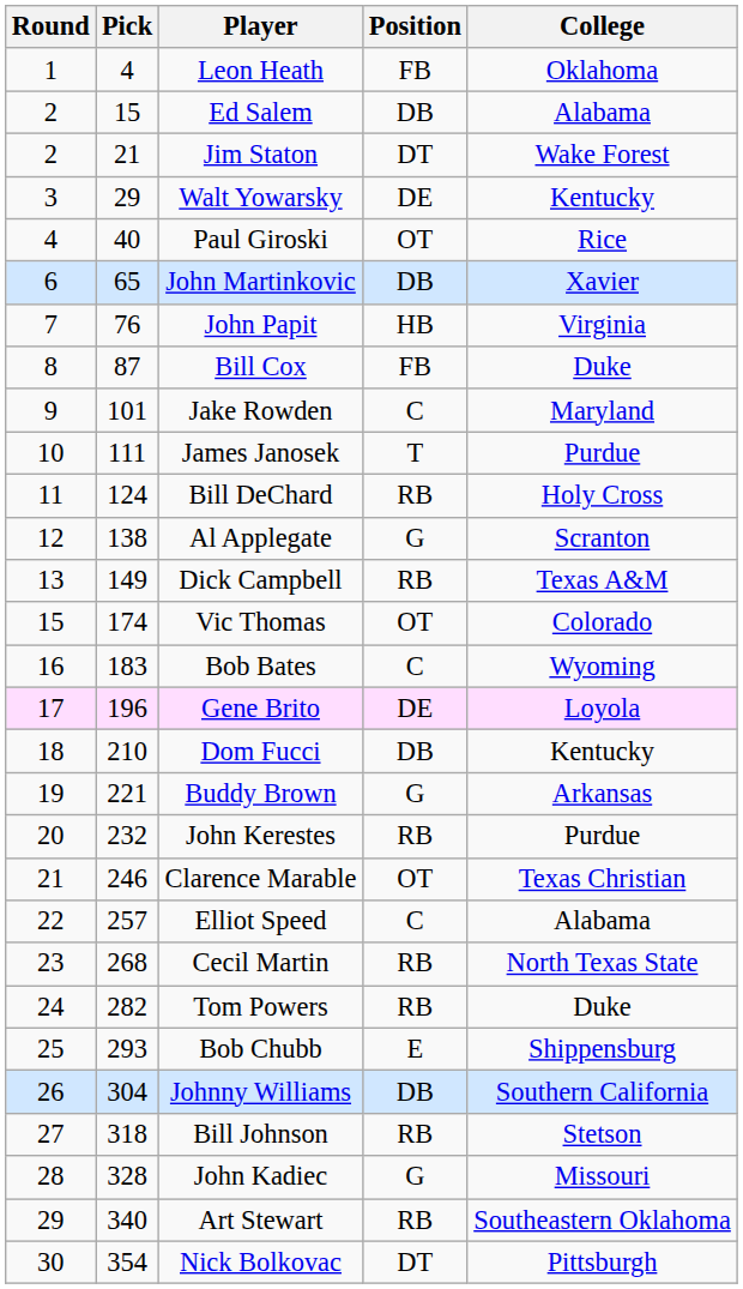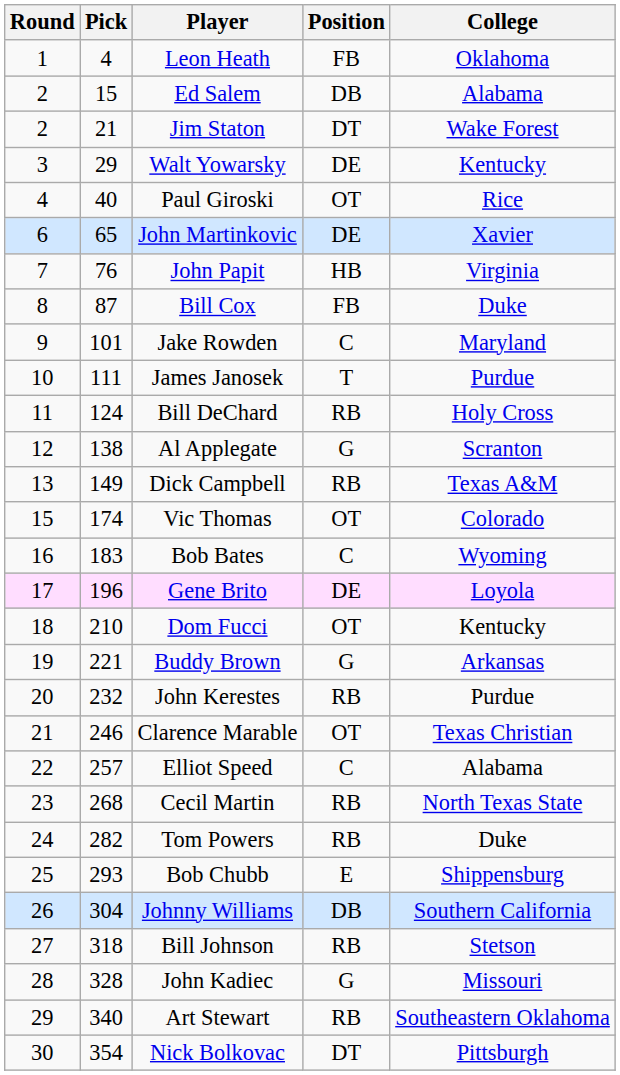 <table class="wikitable sortable sortable"  style="text-align:center;">
 <tr>
 <th>Round</th>
 <th>Pick</th>
 <th>Player</th>
 <th>Position</th>
 <th>College</th>
 </tr>
 <tr>
 <td>1</td>
 <td>4</td>
 <td><a href='#'>Leon Heath</a></td>
 <td>FB</td>
 <td><a href='#'>Oklahoma</a></td>
 </tr>
 <tr>
 <td>2</td>
 <td>15</td>
 <td><a href='#'>Ed Salem</a></td>
 <td>DB</td>
 <td><a href='#'>Alabama</a></td>
 </tr>
 <tr>
 <td>2</td>
 <td>21</td>
 <td><a href='#'>Jim Staton</a></td>
 <td>DT</td>
 <td><a href='#'>Wake Forest</a></td>
 </tr>
 <tr>
 <td>3</td>
 <td>29</td>
 <td><a href='#'>Walt Yowarsky</a></td>
 <td>DE</td>
 <td><a href='#'>Kentucky</a></td>
 </tr>
 <tr>
 <td>4</td>
 <td>40</td>
 <td>Paul Giroski</td>
 <td>OT</td>
 <td><a href='#'>Rice</a></td>
 </tr>
 <tr style="background:#d0e7ff;">
 <td>6</td>
 <td>65</td>
 <td><a href='#'>John Martinkovic</a></td>
-<td>DB</td>
+<td>DE</td>
 <td><a href='#'>Xavier</a></td>
 </tr>
 <tr>
 <td>7</td>
 <td>76</td>
 <td><a href='#'>John Papit</a></td>
 <td>HB</td>
 <td><a href='#'>Virginia</a></td>
 </tr>
 <tr>
 <td>8</td>
 <td>87</td>
 <td><a href='#'>Bill Cox</a></td>
 <td>FB</td>
 <td><a href='#'>Duke</a></td>
 </tr>
 <tr>
 <td>9</td>
 <td>101</td>
 <td>Jake Rowden</td>
 <td>C</td>
 <td><a href='#'>Maryland</a></td>
 </tr>
 <tr>
 <td>10</td>
 <td>111</td>
 <td>James Janosek</td>
 <td>T</td>
 <td><a href='#'>Purdue</a></td>
 </tr>
 <tr>
 <td>11</td>
 <td>124</td>
 <td>Bill DeChard</td>
 <td>RB</td>
 <td><a href='#'>Holy Cross</a></td>
 </tr>
 <tr>
 <td>12</td>
 <td>138</td>
 <td>Al Applegate</td>
 <td>G</td>
 <td><a href='#'>Scranton</a></td>
 </tr>
 <tr>
 <td>13</td>
 <td>149</td>
 <td>Dick Campbell</td>
 <td>RB</td>
 <td><a href='#'>Texas A&M</a></td>
 </tr>
 <tr>
 <td>15</td>
 <td>174</td>
 <td>Vic Thomas</td>
 <td>OT</td>
 <td><a href='#'>Colorado</a></td>
 </tr>
 <tr>
 <td>16</td>
 <td>183</td>
 <td>Bob Bates</td>
 <td>C</td>
 <td><a href='#'>Wyoming</a></td>
 </tr>
 <tr style="background:#fdf;">
 <td>17</td>
 <td>196</td>
 <td><a href='#'>Gene Brito</a></td>
 <td>DE</td>
 <td><a href='#'>Loyola</a></td>
 </tr>
 <tr>
 <td>18</td>
 <td>210</td>
 <td><a href='#'>Dom Fucci</a></td>
-<td>DB</td>
+<td>OT</td>
 <td>Kentucky</td>
 </tr>
 <tr>
 <td>19</td>
 <td>221</td>
 <td><a href='#'>Buddy Brown</a></td>
 <td>G</td>
 <td><a href='#'>Arkansas</a></td>
 </tr>
 <tr>
 <td>20</td>
 <td>232</td>
 <td>John Kerestes</td>
 <td>RB</td>
 <td>Purdue</td>
 </tr>
 <tr>
 <td>21</td>
 <td>246</td>
 <td>Clarence Marable</td>
 <td>OT</td>
 <td><a href='#'>Texas Christian</a></td>
 </tr>
 <tr>
 <td>22</td>
 <td>257</td>
 <td>Elliot Speed</td>
 <td>C</td>
 <td>Alabama</td>
 </tr>
 <tr>
 <td>23</td>
 <td>268</td>
 <td>Cecil Martin</td>
 <td>RB</td>
 <td><a href='#'>North Texas State</a></td>
 </tr>
 <tr>
 <td>24</td>
 <td>282</td>
 <td>Tom Powers</td>
 <td>RB</td>
 <td>Duke</td>
 </tr>
 <tr>
 <td>25</td>
 <td>293</td>
 <td>Bob Chubb</td>
 <td>E</td>
 <td><a href='#'>Shippensburg</a></td>
 </tr>
 <tr style="background:#d0e7ff;">
 <td>26</td>
 <td>304</td>
 <td><a href='#'>Johnny Williams</a></td>
 <td>DB</td>
 <td><a href='#'>Southern California</a></td>
 </tr>
 <tr>
 <td>27</td>
 <td>318</td>
 <td>Bill Johnson</td>
 <td>RB</td>
 <td><a href='#'>Stetson</a></td>
 </tr>
 <tr>
 <td>28</td>
 <td>328</td>
 <td>John Kadiec</td>
 <td>G</td>
 <td><a href='#'>Missouri</a></td>
 </tr>
 <tr>
 <td>29</td>
 <td>340</td>
 <td>Art Stewart</td>
 <td>RB</td>
 <td><a href='#'>Southeastern Oklahoma</a></td>
 </tr>
 <tr>
 <td>30</td>
 <td>354</td>
 <td><a href='#'>Nick Bolkovac</a></td>
 <td>DT</td>
 <td><a href='#'>Pittsburgh</a></td>
 </tr>
 </table>
